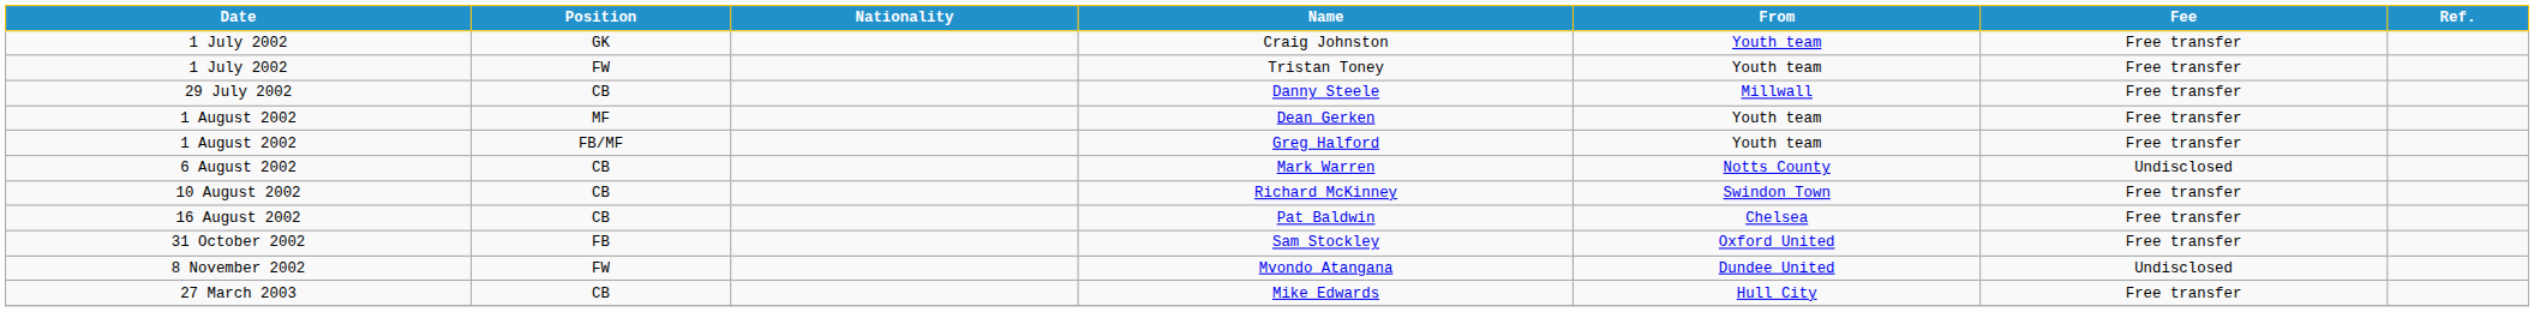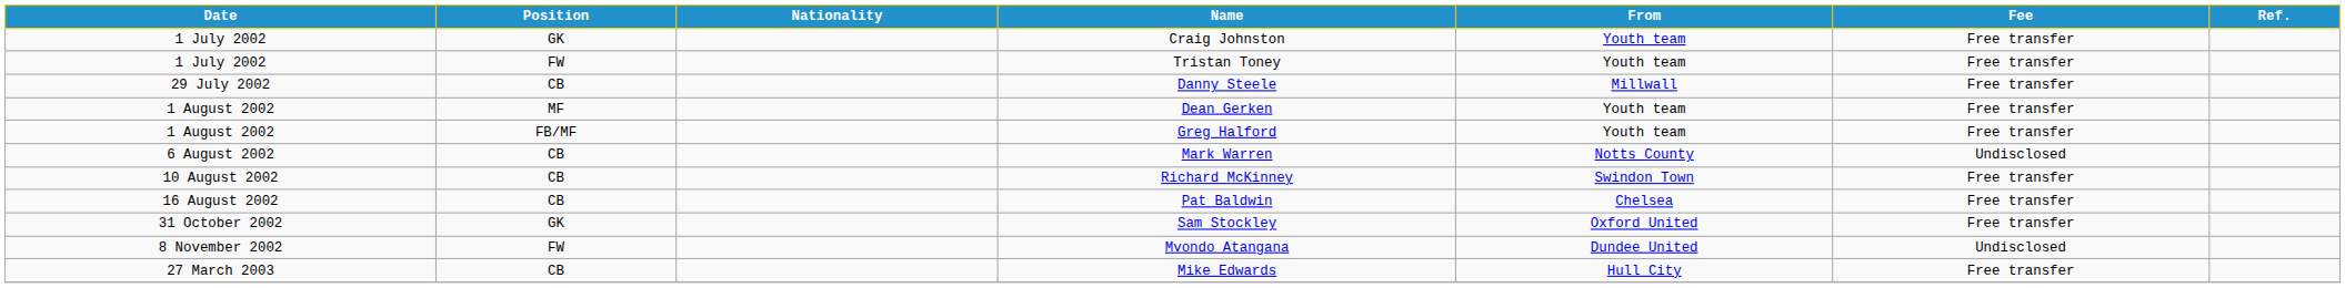 <table class="wikitable" style="text-align:center; font-size:90%; width:100%;">
 <tr>
 <th style="background:#2191CC; color:white; border:1px solid #F7C408; text-align:center;">Date</th>
 <th style="background:#2191CC; color:white; border:1px solid #F7C408; text-align:center;">Position</th>
 <th style="background:#2191CC; color:white; border:1px solid #F7C408; text-align:center;">Nationality</th>
 <th style="background:#2191CC; color:white; border:1px solid #F7C408; text-align:center;">Name</th>
 <th style="background:#2191CC; color:white; border:1px solid #F7C408; text-align:center;">From</th>
 <th style="background:#2191CC; color:white; border:1px solid #F7C408; text-align:center;">Fee</th>
 <th style="background:#2191CC; color:white; border:1px solid #F7C408; text-align:center;">Ref.</th>
 </tr>
 <tr>
 <td>1 July 2002</td>
 <td>GK</td>
 <td></td>
 <td>Craig Johnston</td>
 <td><a href='#'>Youth team</a></td>
 <td>Free transfer</td>
 <td></td>
 </tr>
 <tr>
 <td>1 July 2002</td>
 <td>FW</td>
 <td></td>
 <td>Tristan Toney</td>
 <td>Youth team</td>
 <td>Free transfer</td>
 <td></td>
 </tr>
 <tr>
 <td>29 July 2002</td>
 <td>CB</td>
 <td></td>
 <td><a href='#'>Danny Steele</a></td>
 <td> <a href='#'>Millwall</a></td>
 <td>Free transfer</td>
 <td></td>
 </tr>
 <tr>
 <td>1 August 2002</td>
 <td>MF</td>
 <td></td>
 <td><a href='#'>Dean Gerken</a></td>
 <td>Youth team</td>
 <td>Free transfer</td>
 <td></td>
 </tr>
 <tr>
 <td>1 August 2002</td>
 <td>FB/MF</td>
 <td></td>
 <td><a href='#'>Greg Halford</a></td>
 <td>Youth team</td>
 <td>Free transfer</td>
 <td></td>
 </tr>
 <tr>
 <td>6 August 2002</td>
 <td>CB</td>
 <td></td>
 <td><a href='#'>Mark Warren</a></td>
 <td> <a href='#'>Notts County</a></td>
 <td>Undisclosed</td>
 <td></td>
 </tr>
 <tr>
 <td>10 August 2002</td>
 <td>CB</td>
 <td></td>
 <td><a href='#'>Richard McKinney</a></td>
 <td> <a href='#'>Swindon Town</a></td>
 <td>Free transfer</td>
 <td></td>
 </tr>
 <tr>
 <td>16 August 2002</td>
 <td>CB</td>
 <td></td>
 <td><a href='#'>Pat Baldwin</a></td>
 <td> <a href='#'>Chelsea</a></td>
 <td>Free transfer</td>
 <td></td>
 </tr>
 <tr>
 <td>31 October 2002</td>
-<td>FB</td>
+<td>GK</td>
 <td></td>
 <td><a href='#'>Sam Stockley</a></td>
 <td> <a href='#'>Oxford United</a></td>
 <td>Free transfer</td>
 <td></td>
 </tr>
 <tr>
 <td>8 November 2002</td>
 <td>FW</td>
 <td></td>
 <td><a href='#'>Mvondo Atangana</a></td>
 <td> <a href='#'>Dundee United</a></td>
 <td>Undisclosed</td>
 <td></td>
 </tr>
 <tr>
 <td>27 March 2003</td>
 <td>CB</td>
 <td></td>
 <td><a href='#'>Mike Edwards</a></td>
 <td> <a href='#'>Hull City</a></td>
 <td>Free transfer</td>
 <td></td>
 </tr>
 <tr>
 </tr>
 </table>
